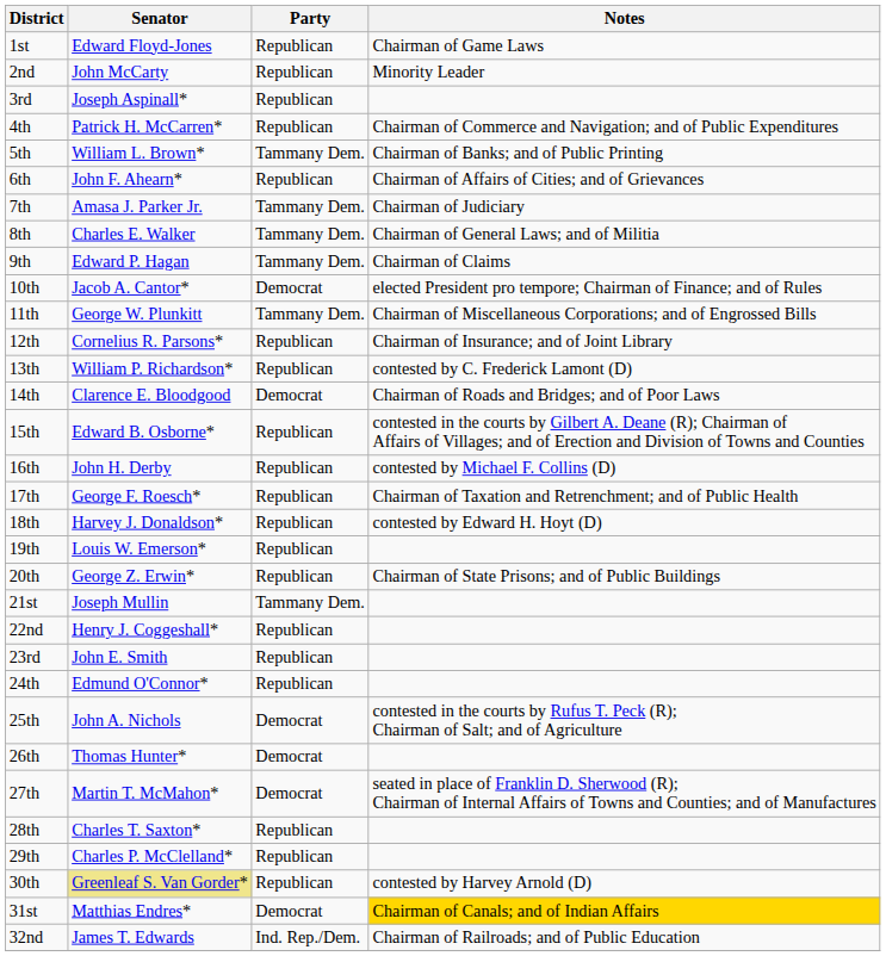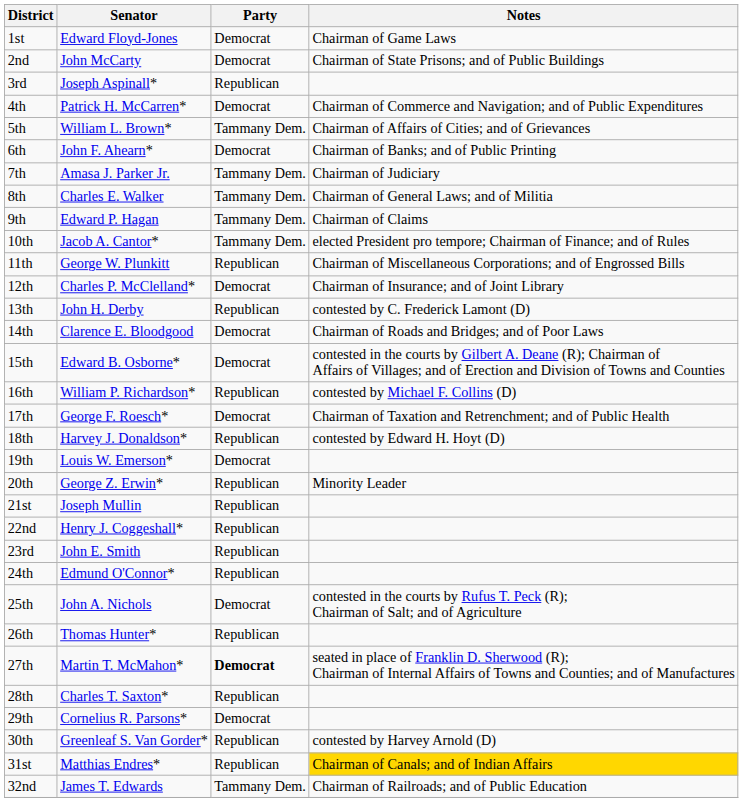 <table class=wikitable>
 <tr>
 <th>District</th>
 <th>Senator</th>
 <th>Party</th>
 <th>Notes</th>
 </tr>
 <tr>
 <td>1st</td>
 <td><a href='#'>Edward Floyd-Jones</a></td>
-<td>Republican</td>
+<td>Democrat</td>
 <td>Chairman of Game Laws</td>
 </tr>
 <tr>
 <td>2nd</td>
 <td><a href='#'>John McCarty</a></td>
-<td>Republican</td>
-<td>Minority Leader</td>
+<td>Democrat</td>
+<td>Chairman of State Prisons; and of Public Buildings</td>
 </tr>
 <tr>
 <td>3rd</td>
 <td><a href='#'>Joseph Aspinall</a>*</td>
 <td>Republican</td>
 <td></td>
 </tr>
 <tr>
 <td>4th</td>
 <td><a href='#'>Patrick H. McCarren</a>*</td>
-<td>Republican</td>
+<td>Democrat</td>
 <td>Chairman of Commerce and Navigation; and of Public Expenditures</td>
 </tr>
 <tr>
 <td>5th</td>
 <td><a href='#'>William L. Brown</a>*</td>
 <td>Tammany Dem.</td>
-<td>Chairman of Banks; and of Public Printing</td>
+<td>Chairman of Affairs of Cities; and of Grievances</td>
 </tr>
 <tr>
 <td>6th</td>
 <td><a href='#'>John F. Ahearn</a>*</td>
-<td>Republican</td>
-<td>Chairman of Affairs of Cities; and of Grievances</td>
+<td>Democrat</td>
+<td>Chairman of Banks; and of Public Printing</td>
 </tr>
 <tr>
 <td>7th</td>
 <td><a href='#'>Amasa J. Parker Jr.</a></td>
 <td>Tammany Dem.</td>
 <td>Chairman of Judiciary</td>
 </tr>
 <tr>
 <td>8th</td>
 <td><a href='#'>Charles E. Walker</a></td>
 <td>Tammany Dem.</td>
 <td>Chairman of General Laws; and of Militia</td>
 </tr>
 <tr>
 <td>9th</td>
 <td><a href='#'>Edward P. Hagan</a></td>
 <td>Tammany Dem.</td>
 <td>Chairman of Claims</td>
 </tr>
 <tr>
 <td>10th</td>
 <td><a href='#'>Jacob A. Cantor</a>*</td>
-<td>Democrat</td>
+<td>Tammany Dem.</td>
 <td>elected President pro tempore; Chairman of Finance; and of Rules</td>
 </tr>
 <tr>
 <td>11th</td>
 <td><a href='#'>George W. Plunkitt</a></td>
-<td>Tammany Dem.</td>
+<td>Republican</td>
 <td>Chairman of Miscellaneous Corporations; and of Engrossed Bills</td>
 </tr>
 <tr>
 <td>12th</td>
-<td><a href='#'>Cornelius R. Parsons</a>*</td>
-<td>Republican</td>
+<td><a href='#'>Charles P. McClelland</a>*</td>
+<td>Democrat</td>
 <td>Chairman of Insurance; and of Joint Library</td>
 </tr>
 <tr>
 <td>13th</td>
-<td><a href='#'>William P. Richardson</a>*</td>
+<td><a href='#'>John H. Derby</a></td>
 <td>Republican</td>
 <td>contested by C. Frederick Lamont (D)</td>
 </tr>
 <tr>
 <td>14th</td>
 <td><a href='#'>Clarence E. Bloodgood</a></td>
 <td>Democrat</td>
 <td>Chairman of Roads and Bridges; and of Poor Laws</td>
 </tr>
 <tr>
 <td>15th</td>
 <td><a href='#'>Edward B. Osborne</a>*</td>
-<td>Republican</td>
+<td>Democrat</td>
 <td>contested in the courts by <a href='#'>Gilbert A. Deane</a> (R); Chairman of <br>Affairs of Villages; and of Erection and Division of Towns and Counties</td>
 </tr>
 <tr>
 <td>16th</td>
-<td><a href='#'>John H. Derby</a></td>
+<td><a href='#'>William P. Richardson</a>*</td>
 <td>Republican</td>
 <td>contested by <a href='#'>Michael F. Collins</a> (D)</td>
 </tr>
 <tr>
 <td>17th</td>
 <td><a href='#'>George F. Roesch</a>*</td>
-<td>Republican</td>
+<td>Democrat</td>
 <td>Chairman of Taxation and Retrenchment; and of Public Health</td>
 </tr>
 <tr>
 <td>18th</td>
 <td><a href='#'>Harvey J. Donaldson</a>*</td>
 <td>Republican</td>
 <td>contested by Edward H. Hoyt (D)</td>
 </tr>
 <tr>
 <td>19th</td>
 <td><a href='#'>Louis W. Emerson</a>*</td>
-<td>Republican</td>
+<td>Democrat</td>
 <td></td>
 </tr>
 <tr>
 <td>20th</td>
 <td><a href='#'>George Z. Erwin</a>*</td>
 <td>Republican</td>
-<td>Chairman of State Prisons; and of Public Buildings</td>
+<td>Minority Leader</td>
 </tr>
 <tr>
 <td>21st</td>
 <td><a href='#'>Joseph Mullin</a></td>
-<td>Tammany Dem.</td>
+<td>Republican</td>
 <td></td>
 </tr>
 <tr>
 <td>22nd</td>
 <td><a href='#'>Henry J. Coggeshall</a>*</td>
 <td>Republican</td>
 <td></td>
 </tr>
 <tr>
 <td>23rd</td>
 <td><a href='#'>John E. Smith</a></td>
 <td>Republican</td>
 <td></td>
 </tr>
 <tr>
 <td>24th</td>
 <td><a href='#'>Edmund O'Connor</a>*</td>
 <td>Republican</td>
 <td></td>
 </tr>
 <tr>
 <td>25th</td>
 <td><a href='#'>John A. Nichols</a></td>
 <td>Democrat</td>
 <td>contested in the courts by <a href='#'>Rufus T. Peck</a> (R); <br>Chairman of Salt; and of Agriculture</td>
 </tr>
 <tr>
 <td>26th</td>
 <td><a href='#'>Thomas Hunter</a>*</td>
-<td>Democrat</td>
+<td>Republican</td>
 <td></td>
 </tr>
 <tr>
 <td>27th</td>
 <td><a href='#'>Martin T. McMahon</a>*</td>
-<td>Democrat</td>
+<td><strong>Democrat</strong></td>
 <td>seated in place of <a href='#'>Franklin D. Sherwood</a> (R); <br>Chairman of Internal Affairs of Towns and Counties; and of Manufactures</td>
 </tr>
 <tr>
 <td>28th</td>
 <td><a href='#'>Charles T. Saxton</a>*</td>
 <td>Republican</td>
 <td></td>
 </tr>
 <tr>
 <td>29th</td>
-<td><a href='#'>Charles P. McClelland</a>*</td>
-<td>Republican</td>
+<td><a href='#'>Cornelius R. Parsons</a>*</td>
+<td>Democrat</td>
 <td></td>
 </tr>
 <tr>
 <td>30th</td>
-<td style="background: khaki;"><a href='#'>Greenleaf S. Van Gorder</a>*</td>
+<td><a href='#'>Greenleaf S. Van Gorder</a>*</td>
 <td>Republican</td>
 <td>contested by Harvey Arnold (D)</td>
 </tr>
 <tr>
 <td>31st</td>
 <td><a href='#'>Matthias Endres</a>*</td>
-<td>Democrat</td>
+<td>Republican</td>
 <td style="background: gold;">Chairman of Canals; and of Indian Affairs</td>
 </tr>
 <tr>
 <td>32nd</td>
 <td><a href='#'>James T. Edwards</a></td>
-<td>Ind. Rep./Dem.</td>
+<td>Tammany Dem.</td>
 <td>Chairman of Railroads; and of Public Education</td>
 </tr>
 <tr>
 </tr>
 </table>
